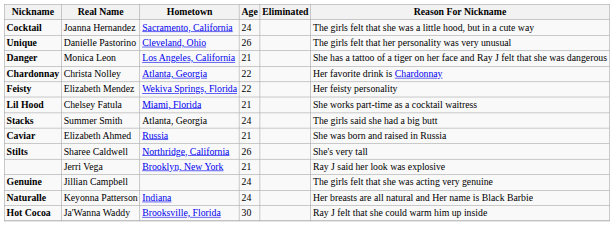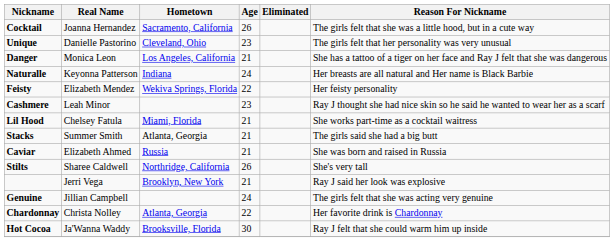 <table class="wikitable sortable">
 <tr>
 <th>Nickname</th>
 <th>Real Name</th>
 <th>Hometown</th>
 <th>Age</th>
 <th>Eliminated</th>
 <th>Reason For Nickname</th>
 </tr>
 <tr>
 <td><strong>Cocktail</strong></td>
 <td>Joanna Hernandez</td>
 <td><a href='#'>Sacramento, California</a></td>
-<td>24</td>
+<td>26</td>
 <td></td>
 <td>The girls felt that she was a little hood, but in a cute way</td>
 </tr>
 <tr>
 <td><strong>Unique</strong></td>
 <td>Danielle Pastorino</td>
 <td><a href='#'>Cleveland, Ohio</a></td>
-<td>26</td>
+<td>23</td>
 <td></td>
 <td>The girls felt that her personality was very unusual</td>
 </tr>
 <tr>
 <td><strong>Danger</strong></td>
 <td>Monica Leon</td>
 <td><a href='#'>Los Angeles, California</a></td>
 <td>21</td>
 <td></td>
 <td>She has a tattoo of a tiger on her face and Ray J felt that she was dangerous</td>
 </tr>
 <tr>
-<td><strong>Chardonnay</strong></td>
-<td>Christa Nolley</td>
-<td><a href='#'>Atlanta, Georgia</a></td>
-<td>22</td>
+<td><strong>Naturalle</strong></td>
+<td>Keyonna Patterson</td>
+<td><a href='#'>Indiana</a></td>
+<td>24</td>
 <td></td>
-<td>Her favorite drink is <a href='#'>Chardonnay</a></td>
+<td>Her breasts are all natural and Her name is Black Barbie</td>
 </tr>
 <tr>
 <td><strong>Feisty</strong></td>
 <td>Elizabeth Mendez</td>
 <td><a href='#'>Wekiva Springs, Florida</a></td>
 <td>22</td>
 <td></td>
 <td>Her feisty personality</td>
+</tr>
+<tr>
+<td><strong>Cashmere</strong></td>
+<td>Leah Minor</td>
+<td></td>
+<td>23</td>
+<td></td>
+<td>Ray J thought she had nice skin so he said he wanted to wear her as a scarf</td>
 </tr>
 <tr>
 <td><strong>Lil Hood</strong></td>
 <td>Chelsey Fatula</td>
 <td><a href='#'>Miami, Florida</a></td>
 <td>21</td>
 <td></td>
 <td>She works part-time as a cocktail waitress</td>
 </tr>
 <tr>
 <td><strong>Stacks</strong></td>
 <td>Summer Smith</td>
 <td>Atlanta, Georgia</td>
-<td>24</td>
+<td>21</td>
 <td></td>
 <td>The girls said she had a big butt</td>
 </tr>
 <tr>
 <td><strong>Caviar</strong></td>
 <td>Elizabeth Ahmed</td>
 <td><a href='#'>Russia</a></td>
 <td>21</td>
 <td></td>
 <td>She was born and raised in Russia</td>
 </tr>
 <tr>
 <td><strong>Stilts</strong></td>
 <td>Sharee Caldwell</td>
 <td><a href='#'>Northridge, California</a></td>
 <td>26</td>
 <td></td>
 <td>She's very tall</td>
 </tr>
 <tr>
 <td><strong></strong></td>
 <td>Jerri Vega</td>
 <td><a href='#'>Brooklyn, New York</a></td>
 <td>21</td>
 <td></td>
 <td>Ray J said her look was explosive</td>
 </tr>
 <tr>
 <td><strong>Genuine</strong></td>
 <td>Jillian Campbell</td>
 <td></td>
 <td>24</td>
 <td></td>
 <td>The girls felt that she was acting very genuine</td>
 </tr>
 <tr>
-<td><strong>Naturalle</strong></td>
-<td>Keyonna Patterson</td>
-<td><a href='#'>Indiana</a></td>
-<td>24</td>
+<td><strong>Chardonnay</strong></td>
+<td>Christa Nolley</td>
+<td><a href='#'>Atlanta, Georgia</a></td>
+<td>22</td>
 <td></td>
-<td>Her breasts are all natural and Her name is Black Barbie</td>
+<td>Her favorite drink is <a href='#'>Chardonnay</a></td>
 </tr>
 <tr>
 <td><strong>Hot Cocoa</strong></td>
 <td>Ja'Wanna Waddy</td>
 <td><a href='#'>Brooksville, Florida</a></td>
 <td>30</td>
 <td></td>
 <td>Ray J felt that she could warm him up inside</td>
 </tr>
 <tr>
 </tr>
 </table>
